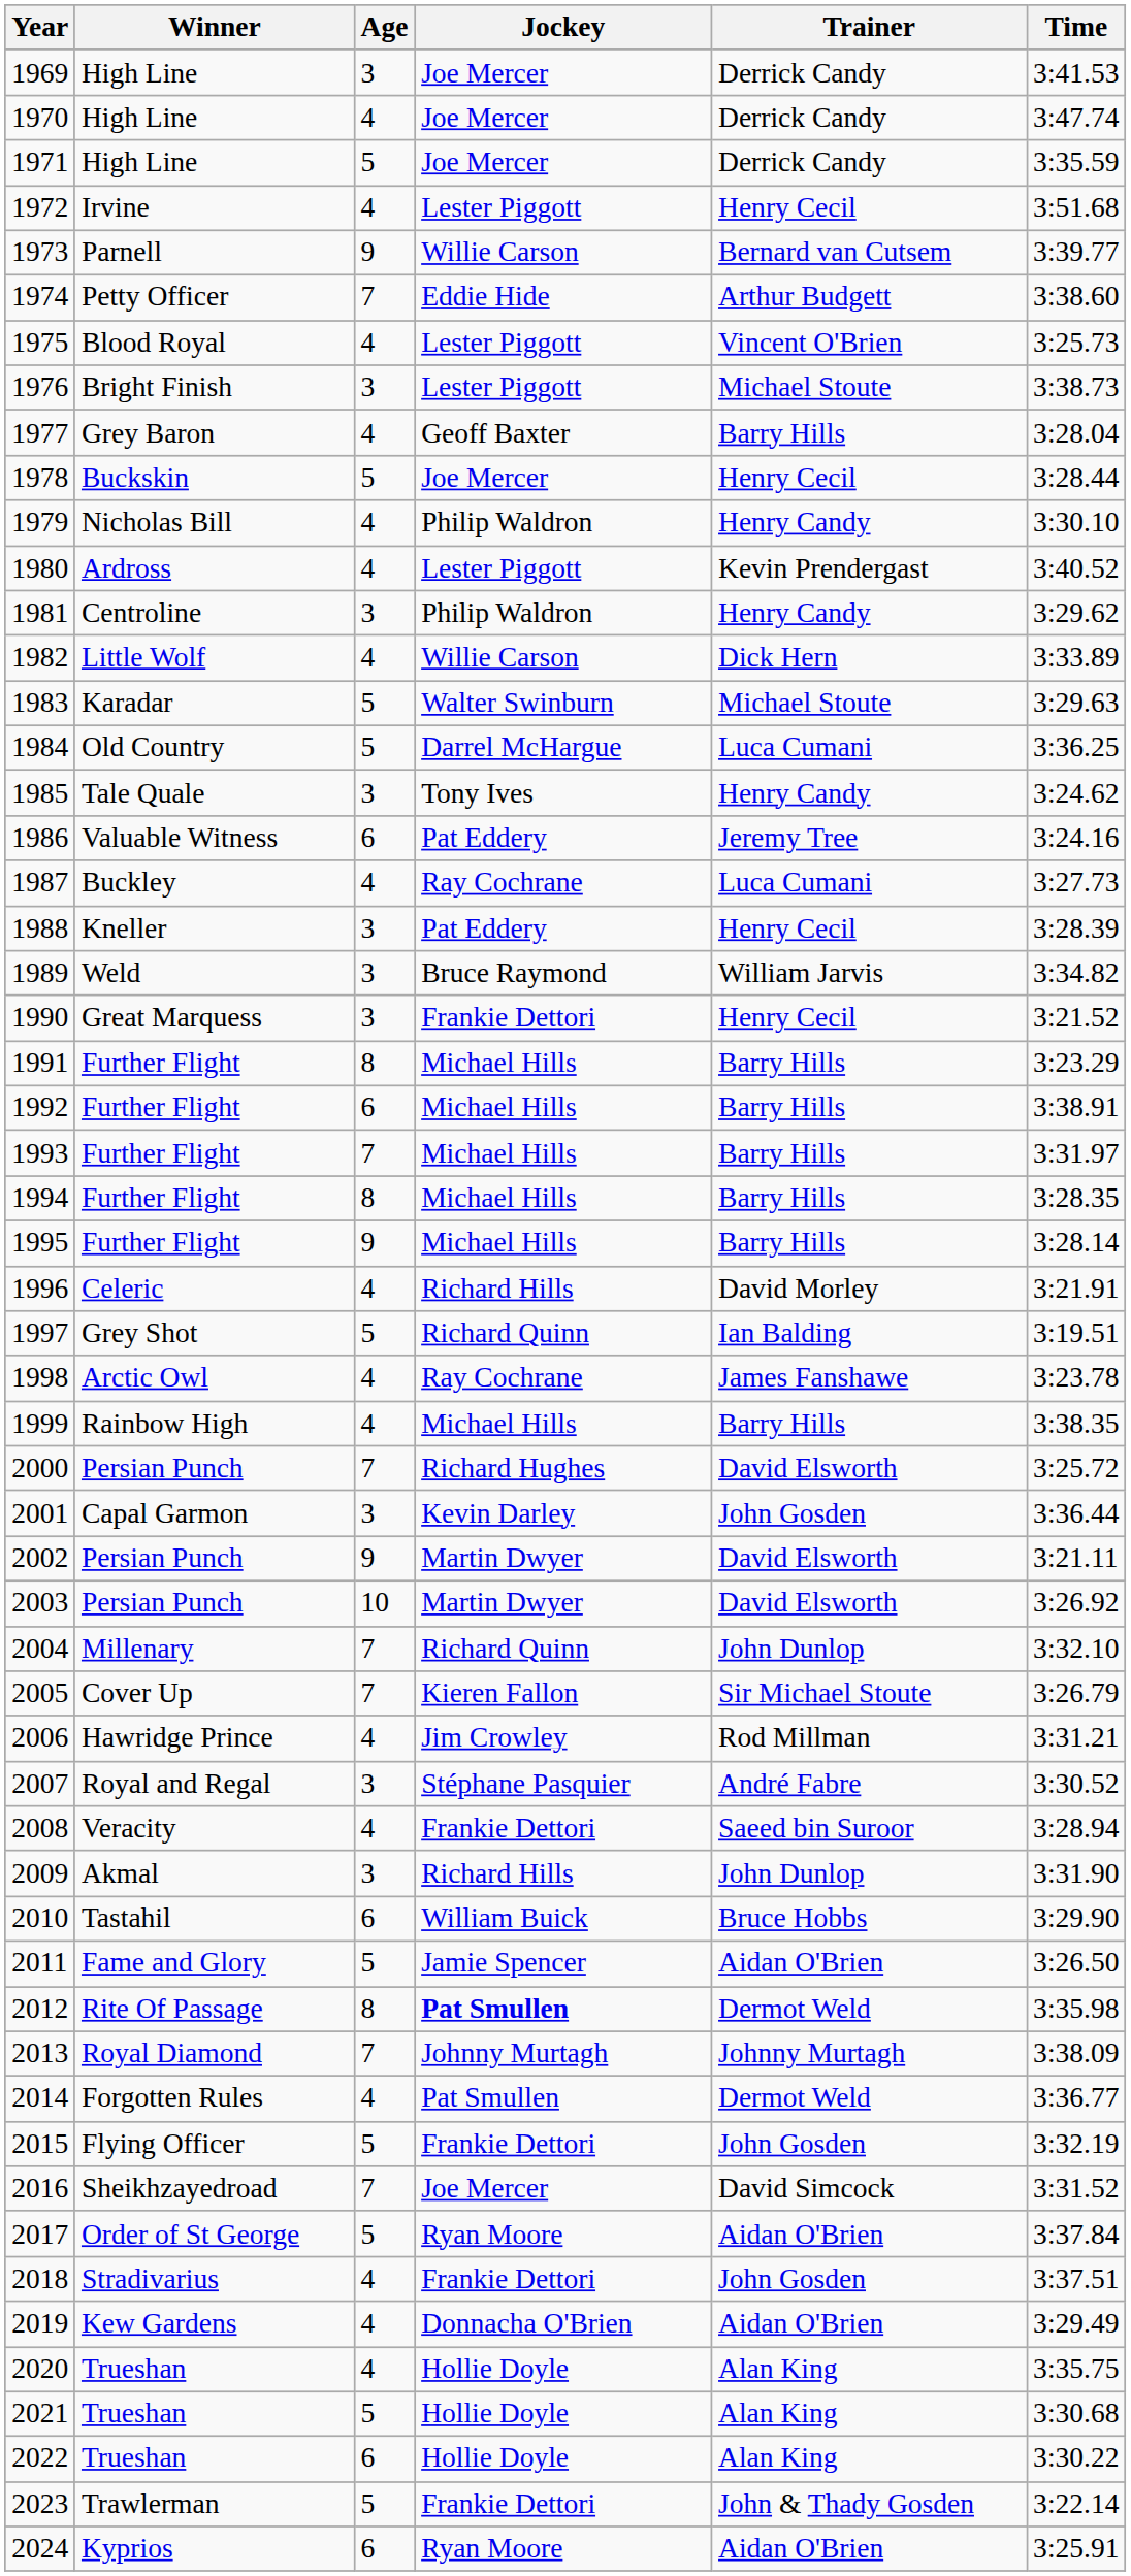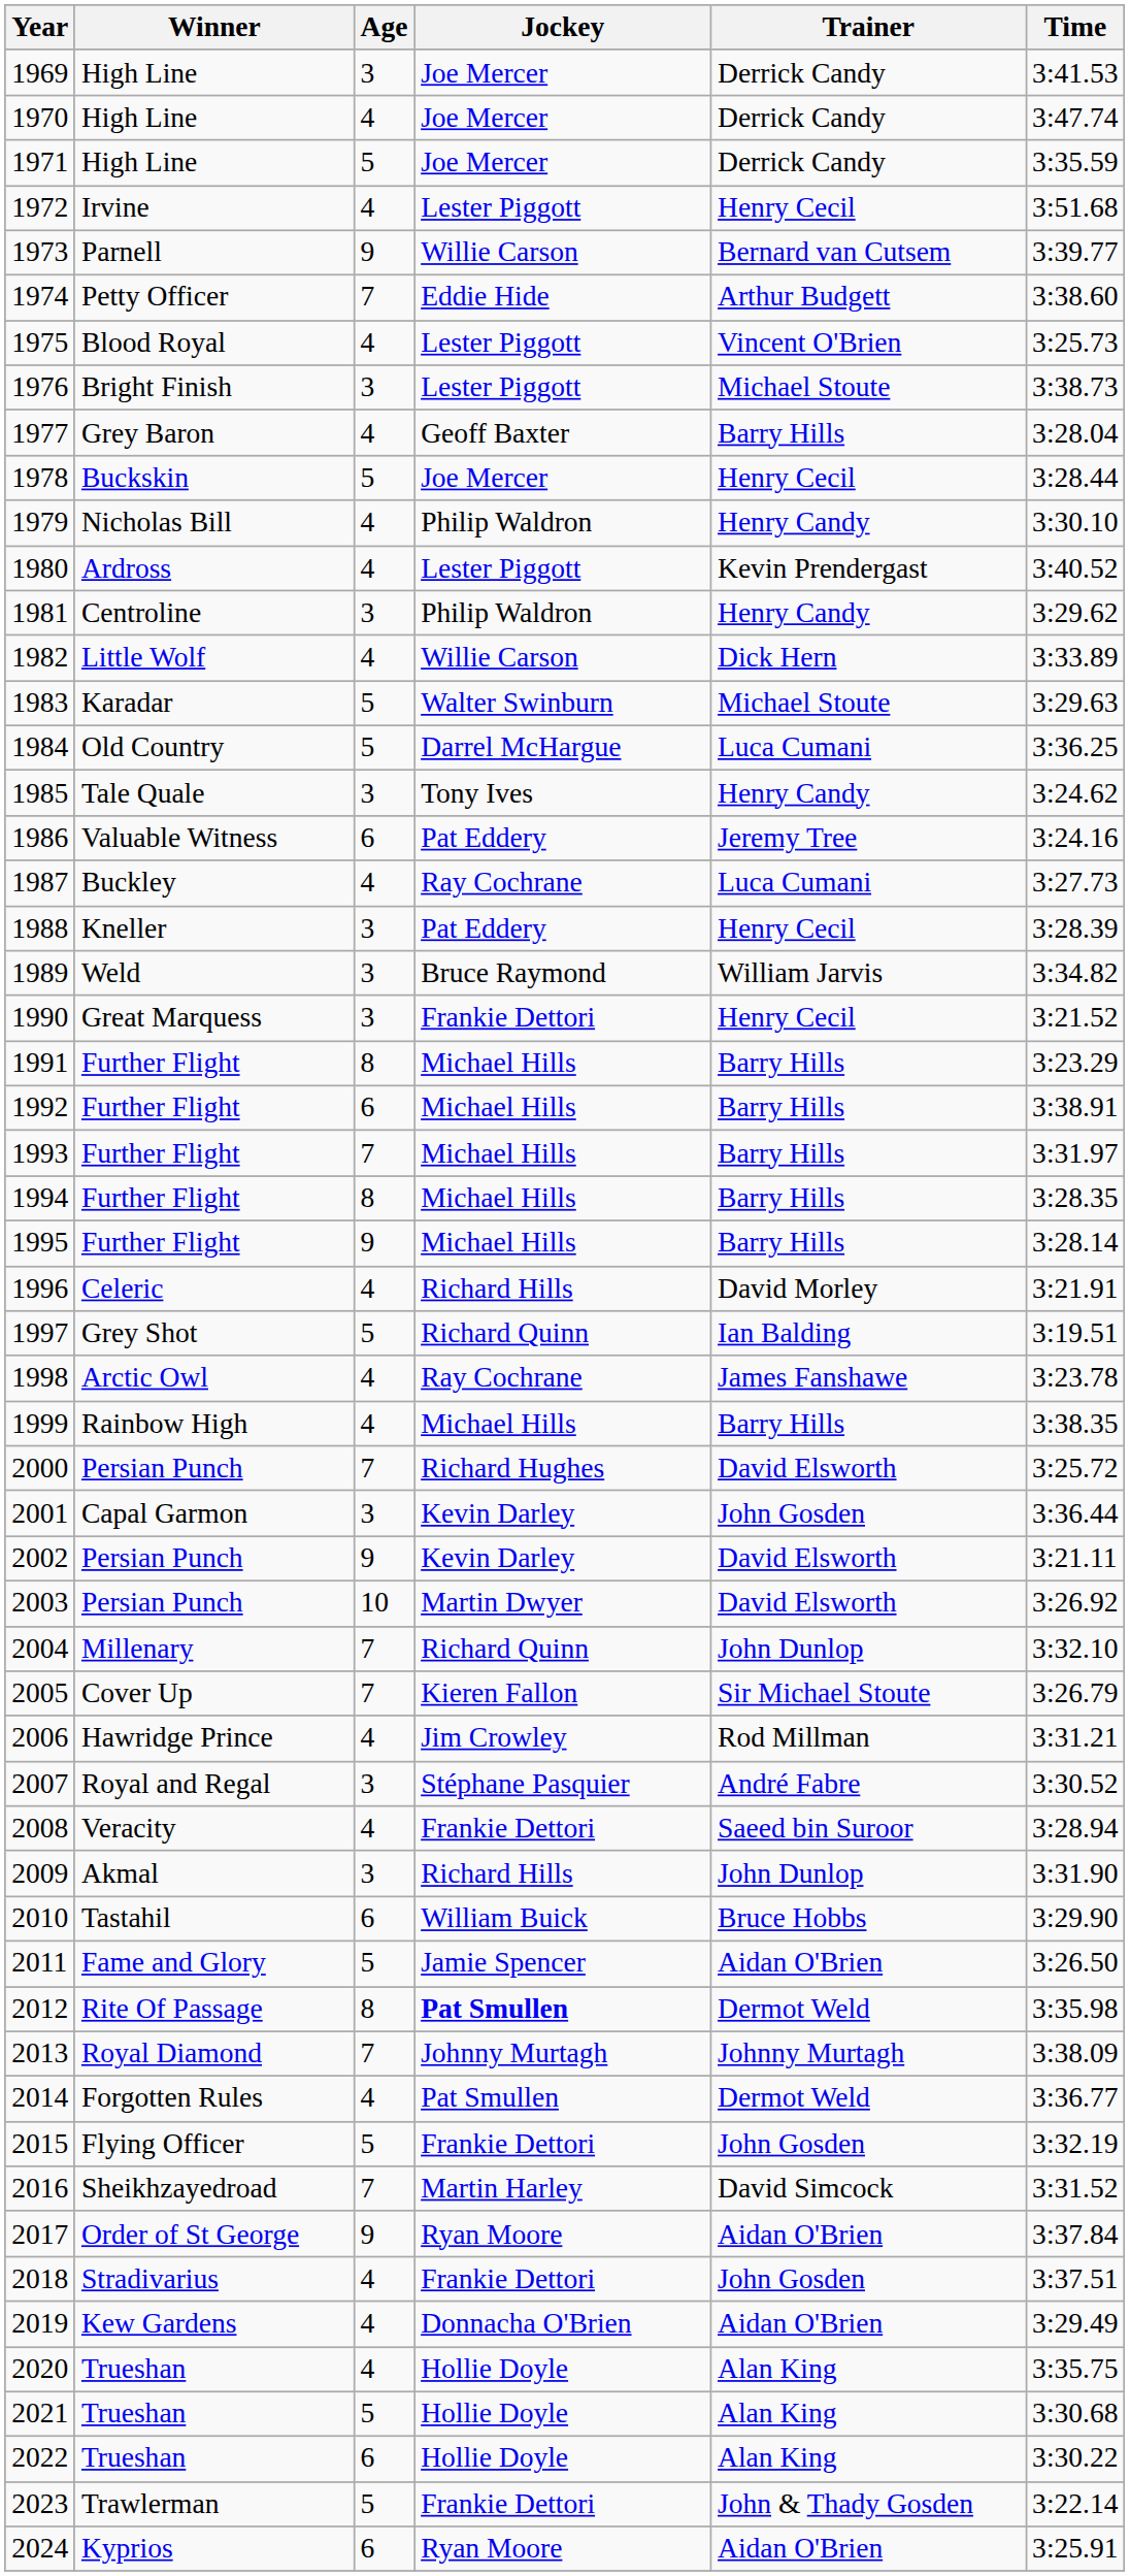 <table class="wikitable sortable">
 <tr>
 <th>Year</th>
 <th>Winner</th>
 <th>Age</th>
 <th>Jockey</th>
 <th>Trainer</th>
 <th>Time</th>
 </tr>
 <tr>
 <td>1969</td>
 <td width=150px>High Line</td>
 <td>3</td>
 <td width=160px><a href='#'>Joe Mercer</a></td>
 <td width=170px>Derrick Candy</td>
 <td>3:41.53</td>
 </tr>
 <tr>
 <td>1970</td>
 <td>High Line</td>
 <td>4</td>
 <td><a href='#'>Joe Mercer</a></td>
 <td>Derrick Candy</td>
 <td>3:47.74</td>
 </tr>
 <tr>
 <td>1971</td>
 <td>High Line</td>
 <td>5</td>
 <td><a href='#'>Joe Mercer</a></td>
 <td>Derrick Candy</td>
 <td>3:35.59</td>
 </tr>
 <tr>
 <td>1972</td>
 <td>Irvine</td>
 <td>4</td>
 <td><a href='#'>Lester Piggott</a></td>
 <td><a href='#'>Henry Cecil</a></td>
 <td>3:51.68</td>
 </tr>
 <tr>
 <td>1973</td>
 <td>Parnell</td>
 <td>9</td>
 <td><a href='#'>Willie Carson</a></td>
 <td><a href='#'>Bernard van Cutsem</a></td>
 <td>3:39.77</td>
 </tr>
 <tr>
 <td>1974</td>
 <td>Petty Officer</td>
 <td>7</td>
 <td><a href='#'>Eddie Hide</a></td>
 <td><a href='#'>Arthur Budgett</a></td>
 <td>3:38.60</td>
 </tr>
 <tr>
 <td>1975</td>
 <td>Blood Royal</td>
 <td>4</td>
 <td><a href='#'>Lester Piggott</a></td>
 <td><a href='#'>Vincent O'Brien</a></td>
 <td>3:25.73</td>
 </tr>
 <tr>
 <td>1976</td>
 <td>Bright Finish</td>
 <td>3</td>
 <td><a href='#'>Lester Piggott</a></td>
 <td><a href='#'>Michael Stoute</a></td>
 <td>3:38.73</td>
 </tr>
 <tr>
 <td>1977</td>
 <td>Grey Baron</td>
 <td>4</td>
 <td>Geoff Baxter</td>
 <td><a href='#'>Barry Hills</a></td>
 <td>3:28.04</td>
 </tr>
 <tr>
 <td>1978</td>
 <td><a href='#'>Buckskin</a></td>
 <td>5</td>
 <td><a href='#'>Joe Mercer</a></td>
 <td><a href='#'>Henry Cecil</a></td>
 <td>3:28.44</td>
 </tr>
 <tr>
 <td>1979</td>
 <td>Nicholas Bill</td>
 <td>4</td>
 <td>Philip Waldron</td>
 <td><a href='#'>Henry Candy</a></td>
 <td>3:30.10</td>
 </tr>
 <tr>
 <td>1980</td>
 <td><a href='#'>Ardross</a></td>
 <td>4</td>
 <td><a href='#'>Lester Piggott</a></td>
 <td>Kevin Prendergast</td>
 <td>3:40.52</td>
 </tr>
 <tr>
 <td>1981</td>
 <td>Centroline</td>
 <td>3</td>
 <td>Philip Waldron</td>
 <td><a href='#'>Henry Candy</a></td>
 <td>3:29.62</td>
 </tr>
 <tr>
 <td>1982</td>
 <td><a href='#'>Little Wolf</a></td>
 <td>4</td>
 <td><a href='#'>Willie Carson</a></td>
 <td><a href='#'>Dick Hern</a></td>
 <td>3:33.89</td>
 </tr>
 <tr>
 <td>1983</td>
 <td>Karadar</td>
 <td>5</td>
 <td><a href='#'>Walter Swinburn</a></td>
 <td><a href='#'>Michael Stoute</a></td>
 <td>3:29.63</td>
 </tr>
 <tr>
 <td>1984</td>
 <td>Old Country</td>
 <td>5</td>
 <td><a href='#'>Darrel McHargue</a></td>
 <td><a href='#'>Luca Cumani</a></td>
 <td>3:36.25</td>
 </tr>
 <tr>
 <td>1985</td>
 <td>Tale Quale</td>
 <td>3</td>
 <td>Tony Ives</td>
 <td><a href='#'>Henry Candy</a></td>
 <td>3:24.62</td>
 </tr>
 <tr>
 <td>1986</td>
 <td>Valuable Witness</td>
 <td>6</td>
 <td><a href='#'>Pat Eddery</a></td>
 <td><a href='#'>Jeremy Tree</a></td>
 <td>3:24.16</td>
 </tr>
 <tr>
 <td>1987</td>
 <td>Buckley</td>
 <td>4</td>
 <td><a href='#'>Ray Cochrane</a></td>
 <td><a href='#'>Luca Cumani</a></td>
 <td>3:27.73</td>
 </tr>
 <tr>
 <td>1988</td>
 <td>Kneller</td>
 <td>3</td>
 <td><a href='#'>Pat Eddery</a></td>
 <td><a href='#'>Henry Cecil</a></td>
 <td>3:28.39</td>
 </tr>
 <tr>
 <td>1989</td>
 <td>Weld</td>
 <td>3</td>
 <td>Bruce Raymond</td>
 <td>William Jarvis</td>
 <td>3:34.82</td>
 </tr>
 <tr>
 <td>1990</td>
 <td>Great Marquess</td>
 <td>3</td>
 <td><a href='#'>Frankie Dettori</a></td>
 <td><a href='#'>Henry Cecil</a></td>
 <td>3:21.52</td>
 </tr>
 <tr>
 <td>1991</td>
 <td><a href='#'>Further Flight</a></td>
 <td>8</td>
 <td><a href='#'>Michael Hills</a></td>
 <td><a href='#'>Barry Hills</a></td>
 <td>3:23.29</td>
 </tr>
 <tr>
 <td>1992</td>
 <td><a href='#'>Further Flight</a></td>
 <td>6</td>
 <td><a href='#'>Michael Hills</a></td>
 <td><a href='#'>Barry Hills</a></td>
 <td>3:38.91</td>
 </tr>
 <tr>
 <td>1993</td>
 <td><a href='#'>Further Flight</a></td>
 <td>7</td>
 <td><a href='#'>Michael Hills</a></td>
 <td><a href='#'>Barry Hills</a></td>
 <td>3:31.97</td>
 </tr>
 <tr>
 <td>1994</td>
 <td><a href='#'>Further Flight</a></td>
 <td>8</td>
 <td><a href='#'>Michael Hills</a></td>
 <td><a href='#'>Barry Hills</a></td>
 <td>3:28.35</td>
 </tr>
 <tr>
 <td>1995</td>
 <td><a href='#'>Further Flight</a></td>
 <td>9</td>
 <td><a href='#'>Michael Hills</a></td>
 <td><a href='#'>Barry Hills</a></td>
 <td>3:28.14</td>
 </tr>
 <tr>
 <td>1996</td>
 <td><a href='#'>Celeric</a></td>
 <td>4</td>
 <td><a href='#'>Richard Hills</a></td>
 <td>David Morley</td>
 <td>3:21.91</td>
 </tr>
 <tr>
 <td>1997</td>
 <td>Grey Shot</td>
 <td>5</td>
 <td><a href='#'>Richard Quinn</a></td>
 <td><a href='#'>Ian Balding</a></td>
 <td>3:19.51</td>
 </tr>
 <tr>
 <td>1998</td>
 <td><a href='#'>Arctic Owl</a></td>
 <td>4</td>
 <td><a href='#'>Ray Cochrane</a></td>
 <td><a href='#'>James Fanshawe</a></td>
 <td>3:23.78</td>
 </tr>
 <tr>
 <td>1999</td>
 <td>Rainbow High </td>
 <td>4</td>
 <td><a href='#'>Michael Hills</a></td>
 <td><a href='#'>Barry Hills</a></td>
 <td>3:38.35</td>
 </tr>
 <tr>
 <td>2000</td>
 <td><a href='#'>Persian Punch</a></td>
 <td>7</td>
 <td><a href='#'>Richard Hughes</a></td>
 <td><a href='#'>David Elsworth</a></td>
 <td>3:25.72</td>
 </tr>
 <tr>
 <td>2001</td>
 <td>Capal Garmon</td>
 <td>3</td>
 <td><a href='#'>Kevin Darley</a></td>
 <td><a href='#'>John Gosden</a></td>
 <td>3:36.44</td>
 </tr>
 <tr>
 <td>2002</td>
 <td><a href='#'>Persian Punch</a></td>
 <td>9</td>
-<td><a href='#'>Martin Dwyer</a></td>
+<td><a href='#'>Kevin Darley</a></td>
 <td><a href='#'>David Elsworth</a></td>
 <td>3:21.11</td>
 </tr>
 <tr>
 <td>2003</td>
 <td><a href='#'>Persian Punch</a></td>
 <td>10</td>
 <td><a href='#'>Martin Dwyer</a></td>
 <td><a href='#'>David Elsworth</a></td>
 <td>3:26.92</td>
 </tr>
 <tr>
 <td>2004</td>
 <td><a href='#'>Millenary</a></td>
 <td>7</td>
 <td><a href='#'>Richard Quinn</a></td>
 <td><a href='#'>John Dunlop</a></td>
 <td>3:32.10</td>
 </tr>
 <tr>
 <td>2005</td>
 <td>Cover Up</td>
 <td>7</td>
 <td><a href='#'>Kieren Fallon</a></td>
 <td><a href='#'>Sir Michael Stoute</a></td>
 <td>3:26.79</td>
 </tr>
 <tr>
 <td>2006</td>
 <td>Hawridge Prince</td>
 <td>4</td>
 <td><a href='#'>Jim Crowley</a></td>
 <td>Rod Millman</td>
 <td>3:31.21</td>
 </tr>
 <tr>
 <td>2007</td>
 <td>Royal and Regal</td>
 <td>3</td>
 <td><a href='#'>Stéphane Pasquier</a></td>
 <td><a href='#'>André Fabre</a></td>
 <td>3:30.52</td>
 </tr>
 <tr>
 <td>2008</td>
 <td>Veracity</td>
 <td>4</td>
 <td><a href='#'>Frankie Dettori</a></td>
 <td><a href='#'>Saeed bin Suroor</a></td>
 <td>3:28.94</td>
 </tr>
 <tr>
 <td>2009</td>
 <td>Akmal</td>
 <td>3</td>
 <td><a href='#'>Richard Hills</a></td>
 <td><a href='#'>John Dunlop</a></td>
 <td>3:31.90</td>
 </tr>
 <tr>
 <td>2010</td>
 <td>Tastahil</td>
 <td>6</td>
 <td><a href='#'>William Buick</a></td>
 <td><a href='#'>Bruce Hobbs</a></td>
 <td>3:29.90</td>
 </tr>
 <tr>
 <td>2011</td>
 <td><a href='#'>Fame and Glory</a></td>
 <td>5</td>
 <td><a href='#'>Jamie Spencer</a></td>
 <td><a href='#'>Aidan O'Brien</a></td>
 <td>3:26.50</td>
 </tr>
 <tr>
 <td>2012</td>
 <td><a href='#'>Rite Of Passage</a></td>
 <td>8</td>
 <td><strong><a href='#'>Pat Smullen</a></strong></td>
 <td><a href='#'>Dermot Weld</a></td>
 <td>3:35.98</td>
 </tr>
 <tr>
 <td>2013</td>
 <td><a href='#'>Royal Diamond</a></td>
 <td>7</td>
 <td><a href='#'>Johnny Murtagh</a></td>
 <td><a href='#'>Johnny Murtagh</a></td>
 <td>3:38.09</td>
 </tr>
 <tr>
 <td>2014</td>
 <td>Forgotten Rules</td>
 <td>4</td>
 <td><a href='#'>Pat Smullen</a></td>
 <td><a href='#'>Dermot Weld</a></td>
 <td>3:36.77</td>
 </tr>
 <tr>
 <td>2015</td>
 <td>Flying Officer</td>
 <td>5</td>
 <td><a href='#'>Frankie Dettori</a></td>
 <td><a href='#'>John Gosden</a></td>
 <td>3:32.19</td>
 </tr>
 <tr>
 <td>2016</td>
 <td>Sheikhzayedroad</td>
 <td>7</td>
-<td><a href='#'>Joe Mercer</a></td>
+<td><a href='#'>Martin Harley</a></td>
 <td>David Simcock</td>
 <td>3:31.52</td>
 </tr>
 <tr>
 <td>2017</td>
 <td><a href='#'>Order of St George</a></td>
-<td>5</td>
+<td>9</td>
 <td><a href='#'>Ryan Moore</a></td>
 <td><a href='#'>Aidan O'Brien</a></td>
 <td>3:37.84</td>
 </tr>
 <tr>
 <td>2018</td>
 <td><a href='#'>Stradivarius</a></td>
 <td>4</td>
 <td><a href='#'>Frankie Dettori</a></td>
 <td><a href='#'>John Gosden</a></td>
 <td>3:37.51</td>
 </tr>
 <tr>
 <td>2019</td>
 <td><a href='#'>Kew Gardens</a></td>
 <td>4</td>
 <td><a href='#'>Donnacha O'Brien</a></td>
 <td><a href='#'>Aidan O'Brien</a></td>
 <td>3:29.49</td>
 </tr>
 <tr>
 <td>2020</td>
 <td><a href='#'>Trueshan</a></td>
 <td>4</td>
 <td><a href='#'>Hollie Doyle</a></td>
 <td><a href='#'>Alan King</a></td>
 <td>3:35.75</td>
 </tr>
 <tr>
 <td>2021</td>
 <td><a href='#'>Trueshan</a></td>
 <td>5</td>
 <td><a href='#'>Hollie Doyle</a></td>
 <td><a href='#'>Alan King</a></td>
 <td>3:30.68</td>
 </tr>
 <tr>
 <td>2022</td>
 <td><a href='#'>Trueshan</a></td>
 <td>6</td>
 <td><a href='#'>Hollie Doyle</a></td>
 <td><a href='#'>Alan King</a></td>
 <td>3:30.22</td>
 </tr>
 <tr>
 <td>2023</td>
 <td>Trawlerman</td>
 <td>5</td>
 <td><a href='#'>Frankie Dettori</a></td>
 <td><a href='#'>John</a> & <a href='#'>Thady Gosden</a></td>
 <td>3:22.14</td>
 </tr>
 <tr>
 <td>2024</td>
 <td><a href='#'>Kyprios</a></td>
 <td>6</td>
 <td><a href='#'>Ryan Moore</a></td>
 <td><a href='#'>Aidan O'Brien</a></td>
 <td>3:25.91</td>
 </tr>
 </table>
